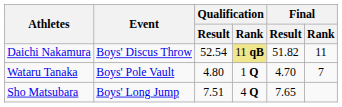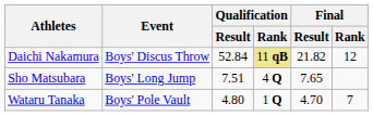 <table class="wikitable" border="1" style="font-size:90%">
 <tr>
 <th rowspan=2>Athletes</th>
 <th rowspan=2>Event</th>
 <th colspan=2>Qualification</th>
 <th colspan=2>Final</th>
 </tr>
 <tr>
 <th>Result</th>
 <th>Rank</th>
 <th>Result</th>
 <th>Rank</th>
 </tr>
 <tr>
 <td><a href='#'>Daichi Nakamura</a></td>
 <td><a href='#'>Boys' Discus Throw</a></td>
-<td align=center>52.54</td>
+<td align=center>52.84</td>
 <td align=center style="background: khaki;">11 <strong>qB</strong></td>
-<td align=center>51.82</td>
-<td align=center>11</td>
+<td align=center>21.82</td>
+<td align=center>12</td>
+</tr>
+<tr>
+<td><a href='#'>Sho Matsubara</a></td>
+<td><a href='#'>Boys' Long Jump</a></td>
+<td align=center>7.51</td>
+<td align=center>4 <strong>Q</strong></td>
+<td align=center>7.65</td>
+<td align=center></td>
 </tr>
 <tr>
 <td><a href='#'>Wataru Tanaka</a></td>
 <td><a href='#'>Boys' Pole Vault</a></td>
 <td align=center>4.80</td>
 <td align=center>1 <strong>Q</strong></td>
 <td align=center>4.70</td>
 <td align=center>7</td>
 </tr>
-<tr>
-<td><a href='#'>Sho Matsubara</a></td>
-<td><a href='#'>Boys' Long Jump</a></td>
-<td align=center>7.51</td>
-<td align=center>4 <strong>Q</strong></td>
-<td align=center>7.65</td>
-<td align=center></td>
-</tr>
 </table>
